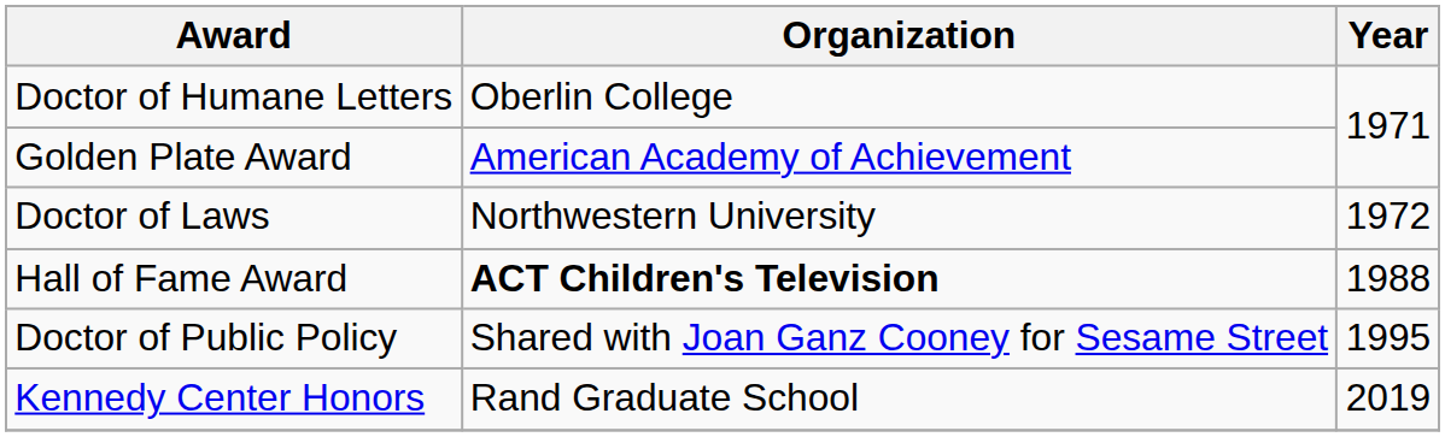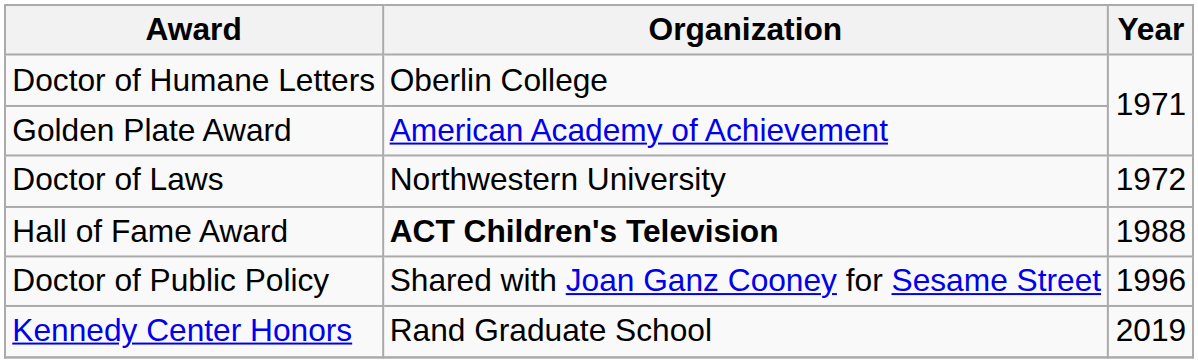 <table class="wikitable" border="1">
 <tr>
 <th>Award</th>
 <th>Organization</th>
 <th>Year</th>
 </tr>
 <tr>
 <td>Doctor of Humane Letters</td>
 <td>Oberlin College</td>
 <td rowspan="2">1971</td>
 </tr>
 <tr>
 <td>Golden Plate Award</td>
 <td><a href='#'>American Academy of Achievement</a></td>
 </tr>
 <tr>
 <td>Doctor of Laws</td>
 <td>Northwestern University</td>
 <td>1972</td>
 </tr>
 <tr>
 <td>Hall of Fame Award</td>
 <td><strong>ACT Children's Television</strong></td>
 <td>1988</td>
 </tr>
 <tr>
 <td>Doctor of Public Policy</td>
 <td>Shared with <a href='#'>Joan Ganz Cooney</a> for <a href='#'>Sesame Street</a></td>
-<td>1995</td>
+<td>1996</td>
 </tr>
 <tr>
 <td><a href='#'>Kennedy Center Honors</a></td>
 <td>Rand Graduate School</td>
 <td>2019</td>
 </tr>
 <tr>
 </tr>
 </table>
